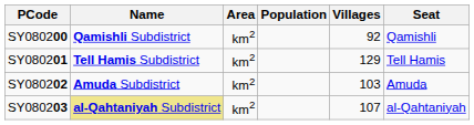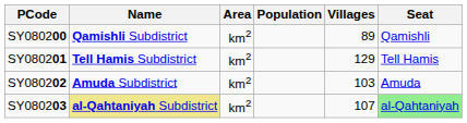 <table class="wikitable sortable">
 <tr>
 <th>PCode</th>
 <th>Name</th>
 <th>Area</th>
 <th>Population</th>
 <th>Villages</th>
 <th>Seat</th>
 </tr>
 <tr>
 <td>SY0802<strong>00</strong></td>
 <td><a href='#'><strong>Qamishli</strong> Subdistrict</a></td>
 <td align=right> km<sup>2</sup></td>
 <td align=right></td>
-<td align=right>92</td>
+<td align=right>89</td>
 <td><a href='#'>Qamishli</a></td>
 </tr>
 <tr>
 <td>SY0802<strong>01</strong></td>
 <td><a href='#'><strong>Tell Hamis</strong> Subdistrict</a></td>
 <td align=right> km<sup>2</sup></td>
 <td align=right></td>
 <td align=right>129</td>
 <td><a href='#'>Tell Hamis</a></td>
 </tr>
 <tr>
 <td>SY0802<strong>02</strong></td>
 <td><a href='#'><strong>Amuda</strong> Subdistrict</a></td>
 <td align=right> km<sup>2</sup></td>
 <td align=right></td>
 <td align=right>103</td>
 <td><a href='#'>Amuda</a></td>
 </tr>
 <tr>
 <td>SY0802<strong>03</strong></td>
 <td style="background: khaki;"><a href='#'><strong>al-Qahtaniyah</strong> Subdistrict</a></td>
 <td align=right> km<sup>2</sup></td>
 <td align=right></td>
 <td align=right>107</td>
-<td><a href='#'>al-Qahtaniyah</a></td>
+<td style="background: lightgreen;"><a href='#'>al-Qahtaniyah</a></td>
 </tr>
 </table>
